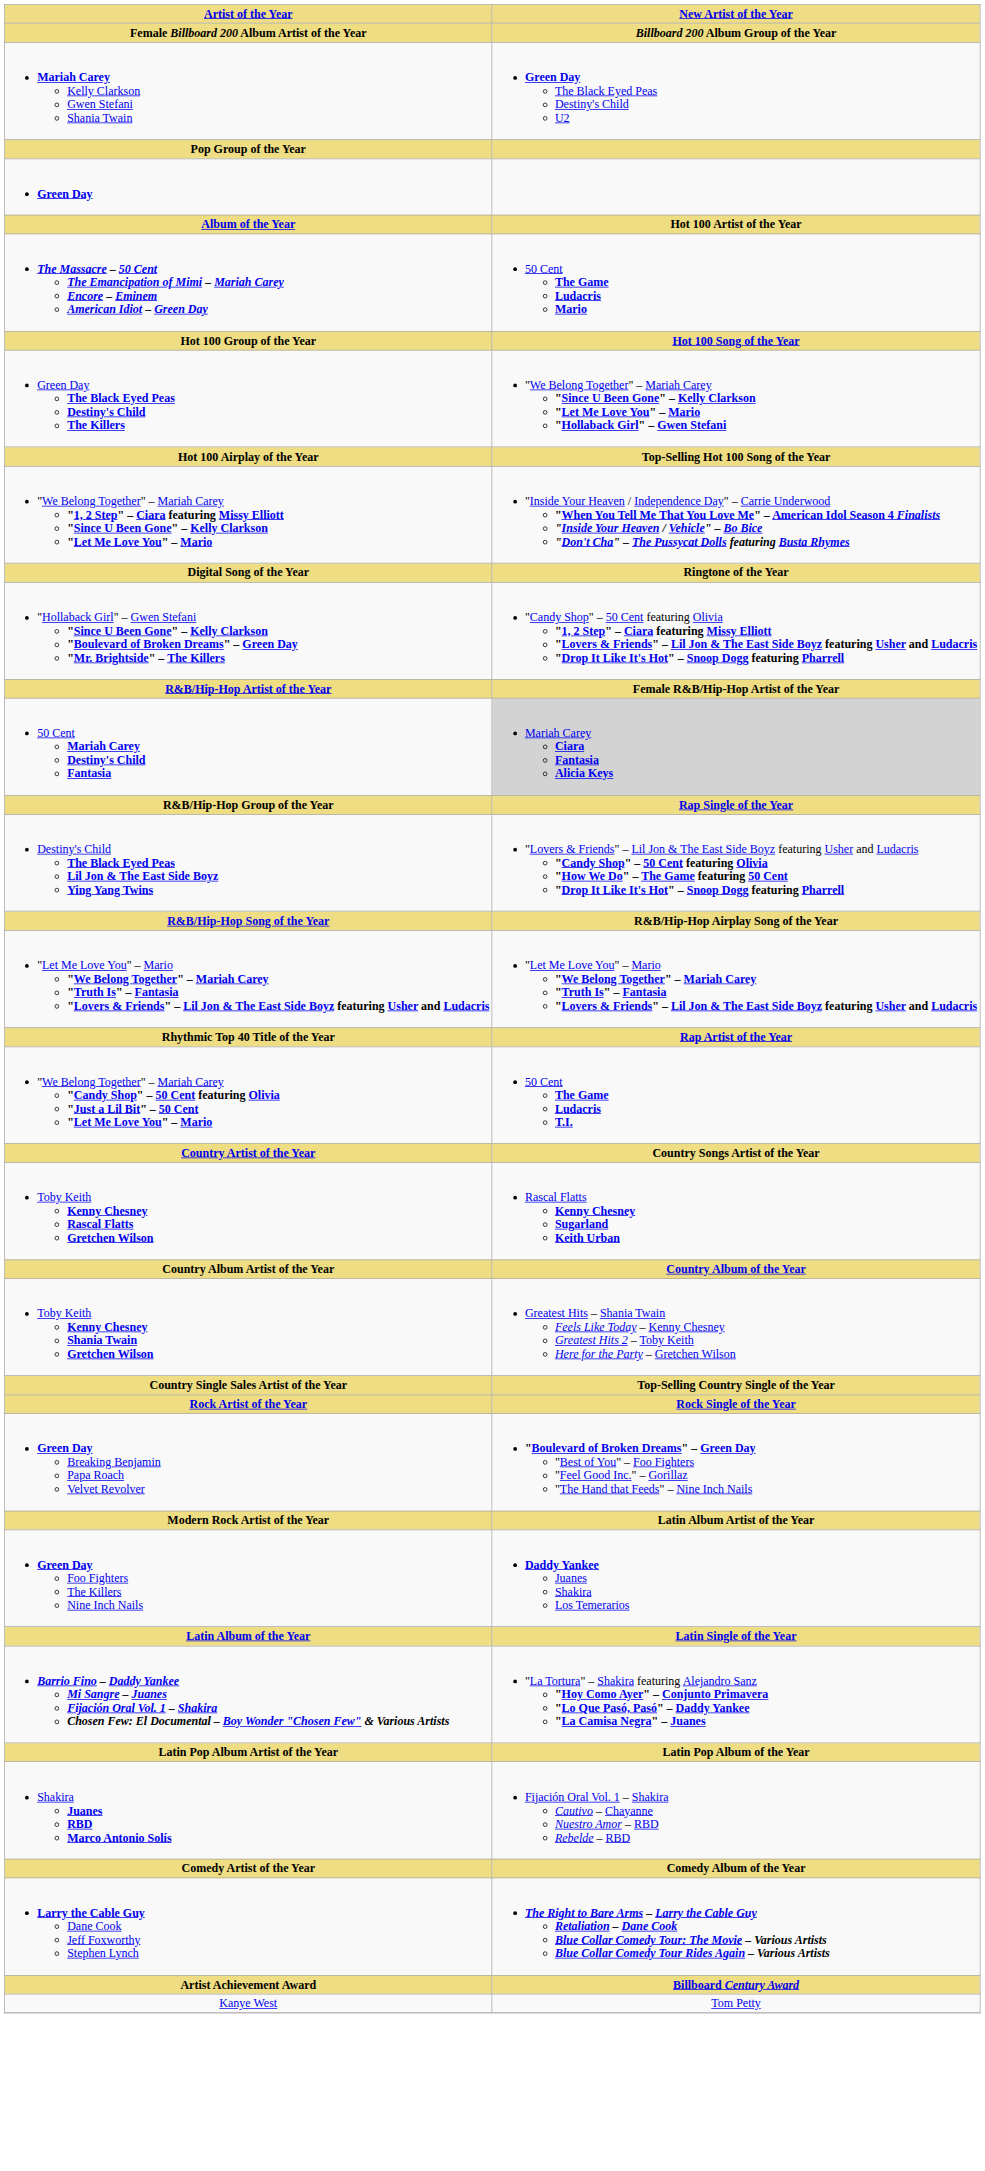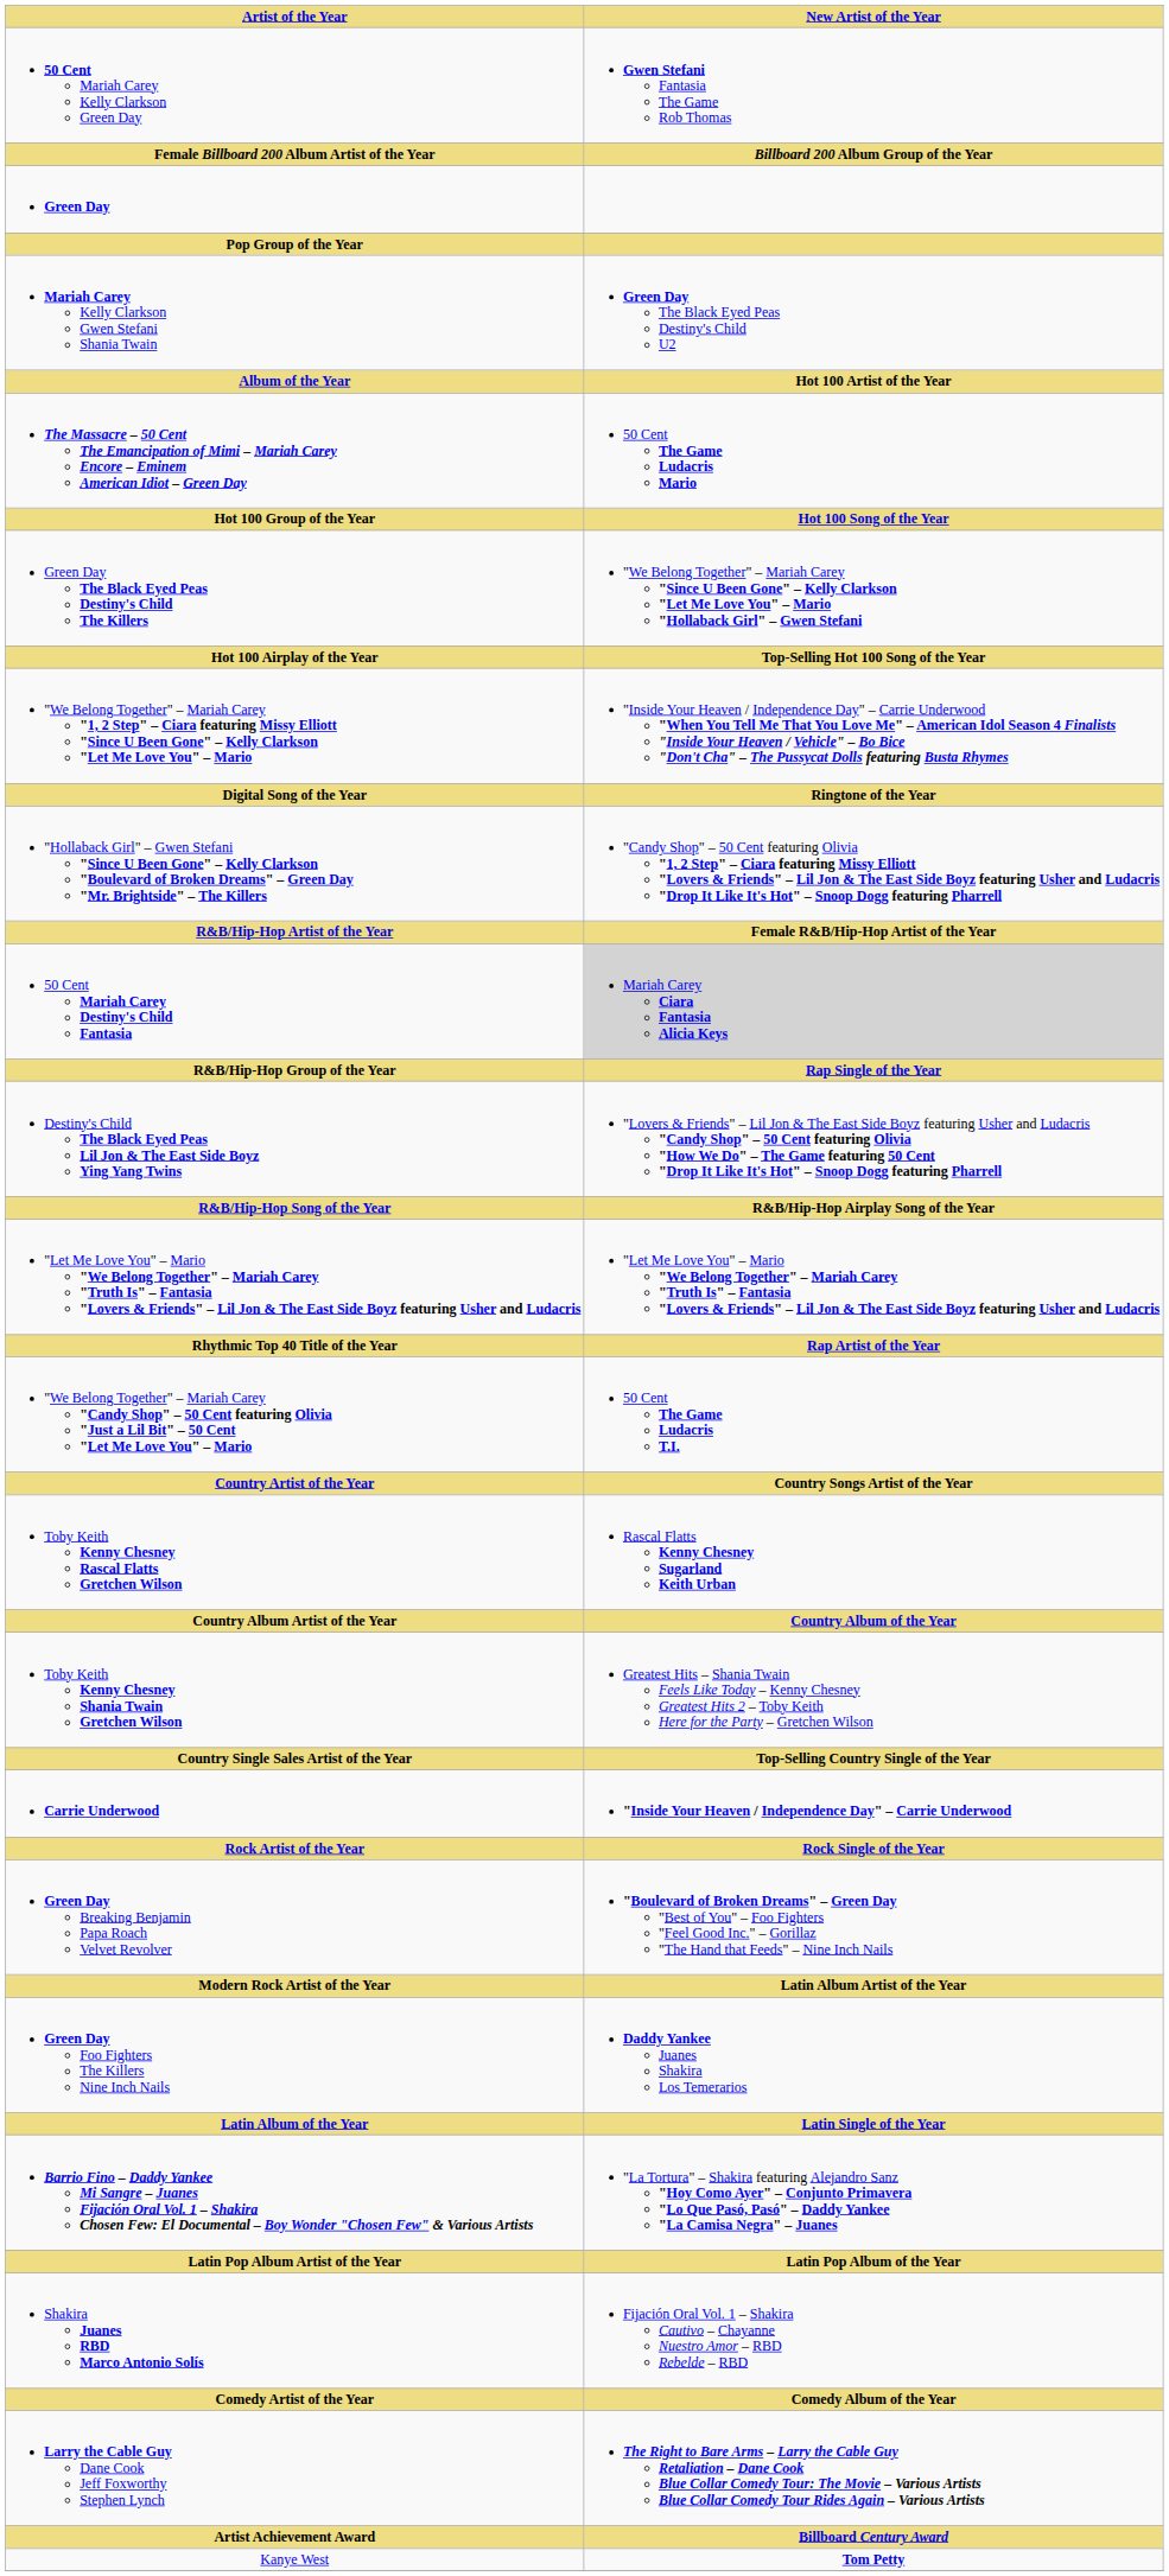 <table class=wikitable>
 <tr>
 <th style="background:#EEDD85; width=50%"><a href='#'>Artist of the Year</a></th>
 <th style="background:#EEDD85; width=50%"><a href='#'>New Artist of the Year</a></th>
 </tr>
 <tr>
+<td valign="top"><br><ul><li><strong><a href='#'>50 Cent</a></strong><ul><li><a href='#'>Mariah Carey</a></li><li><a href='#'>Kelly Clarkson</a></li><li><a href='#'>Green Day</a></li></ul></li></ul></td>
+<td valign="top"><br><ul><li><strong><a href='#'>Gwen Stefani</a></strong><ul><li><a href='#'>Fantasia</a></li><li><a href='#'>The Game</a></li><li><a href='#'>Rob Thomas</a></li></ul></li></ul></td>
+</tr>
+<tr>
 <th style="background:#EEDD82; width=50%">Female <em>Billboard 200</em> Album Artist of the Year</th>
 <th style="background:#EEDD82; width=50%"><em>Billboard 200</em> Album Group of the Year</th>
 </tr>
 <tr>
-<td valign="top"><br><ul><li><strong><a href='#'>Mariah Carey</a></strong><ul><li><a href='#'>Kelly Clarkson</a></li><li><a href='#'>Gwen Stefani</a></li><li><a href='#'>Shania Twain</a></li></ul></li></ul></td>
-<td valign="top"><br><ul><li><strong><a href='#'>Green Day</a></strong><ul><li><a href='#'>The Black Eyed Peas</a></li><li><a href='#'>Destiny's Child</a></li><li><a href='#'>U2</a></li></ul></li></ul></td>
+<td valign="top"><br><ul><li><strong><a href='#'>Green Day</a></strong></li></ul></td>
+<td valign="top"></td>
 </tr>
 <tr>
 <th style="background:#EEDD82; width=50%">Pop Group of the Year</th>
 <th style="background:#EEDD82; width=50%"></th>
 </tr>
 <tr>
-<td valign="top"><br><ul><li><strong><a href='#'>Green Day</a></strong></li></ul></td>
-<td valign="top"></td>
+<td valign="top"><br><ul><li><strong><a href='#'>Mariah Carey</a></strong><ul><li><a href='#'>Kelly Clarkson</a></li><li><a href='#'>Gwen Stefani</a></li><li><a href='#'>Shania Twain</a></li></ul></li></ul></td>
+<td valign="top"><br><ul><li><strong><a href='#'>Green Day</a></strong><ul><li><a href='#'>The Black Eyed Peas</a></li><li><a href='#'>Destiny's Child</a></li><li><a href='#'>U2</a></li></ul></li></ul></td>
 </tr>
 <tr>
 <th style="background:#EEDD82; width=50%"><a href='#'>Album of the Year</a></th>
 <th style="background:#EEDD82; width=50%">Hot 100 Artist of the Year</th>
 </tr>
 <tr>
 <td valign="top"><br><ul><li><strong><em><a href='#'>The Massacre</a><em> – <a href='#'>50 Cent</a><strong><ul><li></em><a href='#'>The Emancipation of Mimi</a><em> – <a href='#'>Mariah Carey</a></li><li></em><a href='#'>Encore</a><em> – <a href='#'>Eminem</a></li><li></em><a href='#'>American Idiot</a><em> – <a href='#'>Green Day</a></li></ul></li></ul></td>
 <td valign="top"><br><ul><li></strong><a href='#'>50 Cent</a><strong><ul><li><a href='#'>The Game</a></li><li><a href='#'>Ludacris</a></li><li><a href='#'>Mario</a></li></ul></li></ul></td>
 </tr>
 <tr>
 <th style="background:#EEDD82; width=50%">Hot 100 Group of the Year</th>
 <th style="background:#EEDD82; width=50%"><a href='#'>Hot 100 Song of the Year</a></th>
 </tr>
 <tr>
 <td valign="top"><br><ul><li></strong><a href='#'>Green Day</a><strong><ul><li><a href='#'>The Black Eyed Peas</a></li><li><a href='#'>Destiny's Child</a></li><li><a href='#'>The Killers</a></li></ul></li></ul></td>
 <td valign="top"><br><ul><li></strong>"<a href='#'>We Belong Together</a>" – <a href='#'>Mariah Carey</a><strong><ul><li>"<a href='#'>Since U Been Gone</a>" – <a href='#'>Kelly Clarkson</a></li><li>"<a href='#'>Let Me Love You</a>" – <a href='#'>Mario</a></li><li>"<a href='#'>Hollaback Girl</a>" – <a href='#'>Gwen Stefani</a></li></ul></li></ul></td>
 </tr>
 <tr>
 <th style="background:#EEDD82; width=50%">Hot 100 Airplay of the Year</th>
 <th style="background:#EEDD82; width=50%">Top-Selling Hot 100 Song of the Year</th>
 </tr>
 <tr>
 <td valign="top"><br><ul><li></strong>"<a href='#'>We Belong Together</a>" – <a href='#'>Mariah Carey</a><strong><ul><li>"<a href='#'>1, 2 Step</a>" – <a href='#'>Ciara</a> featuring <a href='#'>Missy Elliott</a></li><li>"<a href='#'>Since U Been Gone</a>" – <a href='#'>Kelly Clarkson</a></li><li>"<a href='#'>Let Me Love You</a>" – <a href='#'>Mario</a></li></ul></li></ul></td>
 <td valign="top"><br><ul><li></strong>"<a href='#'>Inside Your Heaven</a> / <a href='#'>Independence Day</a>" – <a href='#'>Carrie Underwood</a><strong><ul><li>"<a href='#'>When You Tell Me That You Love Me</a>" – <a href='#'></em>American Idol Season 4<em> Finalists</a></li><li>"<a href='#'>Inside Your Heaven</a> / <a href='#'>Vehicle</a>" – <a href='#'>Bo Bice</a></li><li>"<a href='#'>Don't Cha</a>" – <a href='#'>The Pussycat Dolls</a> featuring <a href='#'>Busta Rhymes</a></li></ul></li></ul></td>
 </tr>
 <tr>
 <th style="background:#EEDD82; width=50%">Digital Song of the Year</th>
 <th style="background:#EEDD82; width=50%">Ringtone of the Year</th>
 </tr>
 <tr>
 <td valign="top"><br><ul><li></strong>"<a href='#'>Hollaback Girl</a>" – <a href='#'>Gwen Stefani</a><strong><ul><li>"<a href='#'>Since U Been Gone</a>" – <a href='#'>Kelly Clarkson</a></li><li>"<a href='#'>Boulevard of Broken Dreams</a>" – <a href='#'>Green Day</a></li><li>"<a href='#'>Mr. Brightside</a>" – <a href='#'>The Killers</a></li></ul></li></ul></td>
 <td valign="top"><br><ul><li></strong>"<a href='#'>Candy Shop</a>" – <a href='#'>50 Cent</a> featuring <a href='#'>Olivia</a><strong><ul><li>"<a href='#'>1, 2 Step</a>" – <a href='#'>Ciara</a> featuring <a href='#'>Missy Elliott</a></li><li>"<a href='#'>Lovers & Friends</a>" – <a href='#'>Lil Jon & The East Side Boyz</a> featuring <a href='#'>Usher</a> and <a href='#'>Ludacris</a></li><li>"<a href='#'>Drop It Like It's Hot</a>" – <a href='#'>Snoop Dogg</a> featuring <a href='#'>Pharrell</a></li></ul></li></ul></td>
 </tr>
 <tr>
 <th style="background:#EEDD82; width=50%"><a href='#'>R&B/Hip-Hop Artist of the Year</a></th>
 <th style="background:#EEDD82; width=50%">Female R&B/Hip-Hop Artist of the Year</th>
 </tr>
 <tr>
 <td valign="top"><br><ul><li></strong><a href='#'>50 Cent</a><strong><ul><li><a href='#'>Mariah Carey</a></li><li><a href='#'>Destiny's Child</a></li><li><a href='#'>Fantasia</a></li></ul></li></ul></td>
 <td valign="top" style="background: lightgrey;"><br><ul><li></strong><a href='#'>Mariah Carey</a><strong><ul><li><a href='#'>Ciara</a></li><li><a href='#'>Fantasia</a></li><li><a href='#'>Alicia Keys</a></li></ul></li></ul></td>
 </tr>
 <tr>
 <th style="background:#EEDD82; width=50%">R&B/Hip-Hop Group of the Year</th>
 <th style="background:#EEDD82; width=50%"><a href='#'>Rap Single of the Year</a></th>
 </tr>
 <tr>
 <td valign="top"><br><ul><li></strong><a href='#'>Destiny's Child</a><strong><ul><li><a href='#'>The Black Eyed Peas</a></li><li><a href='#'>Lil Jon & The East Side Boyz</a></li><li><a href='#'>Ying Yang Twins</a></li></ul></li></ul></td>
 <td valign="top"><br><ul><li></strong>"<a href='#'>Lovers & Friends</a>" – <a href='#'>Lil Jon & The East Side Boyz</a> featuring <a href='#'>Usher</a> and <a href='#'>Ludacris</a><strong><ul><li>"<a href='#'>Candy Shop</a>" – <a href='#'>50 Cent</a> featuring <a href='#'>Olivia</a></li><li>"<a href='#'>How We Do</a>" – <a href='#'>The Game</a> featuring <a href='#'>50 Cent</a></li><li>"<a href='#'>Drop It Like It's Hot</a>" – <a href='#'>Snoop Dogg</a> featuring <a href='#'>Pharrell</a></li></ul></li></ul></td>
 </tr>
 <tr>
 <th style="background:#EEDD82; width=50%"><a href='#'>R&B/Hip-Hop Song of the Year</a></th>
 <th style="background:#EEDD82; width=50%">R&B/Hip-Hop Airplay Song of the Year</th>
 </tr>
 <tr>
 <td valign="top"><br><ul><li></strong>"<a href='#'>Let Me Love You</a>" – <a href='#'>Mario</a><strong><ul><li>"<a href='#'>We Belong Together</a>" – <a href='#'>Mariah Carey</a></li><li>"<a href='#'>Truth Is</a>" – <a href='#'>Fantasia</a></li><li>"<a href='#'>Lovers & Friends</a>" – <a href='#'>Lil Jon & The East Side Boyz</a> featuring <a href='#'>Usher</a> and <a href='#'>Ludacris</a></li></ul></li></ul></td>
 <td valign="top"><br><ul><li></strong>"<a href='#'>Let Me Love You</a>" – <a href='#'>Mario</a><strong><ul><li>"<a href='#'>We Belong Together</a>" – <a href='#'>Mariah Carey</a></li><li>"<a href='#'>Truth Is</a>" – <a href='#'>Fantasia</a></li><li>"<a href='#'>Lovers & Friends</a>" – <a href='#'>Lil Jon & The East Side Boyz</a> featuring <a href='#'>Usher</a> and <a href='#'>Ludacris</a></li></ul></li></ul></td>
 </tr>
 <tr>
 <th style="background:#EEDD82; width=50%">Rhythmic Top 40 Title of the Year</th>
 <th style="background:#EEDD82; width=50%"><a href='#'>Rap Artist of the Year</a></th>
 </tr>
 <tr>
 <td valign="top"><br><ul><li></strong>"<a href='#'>We Belong Together</a>" – <a href='#'>Mariah Carey</a><strong><ul><li>"<a href='#'>Candy Shop</a>" – <a href='#'>50 Cent</a> featuring <a href='#'>Olivia</a></li><li>"<a href='#'>Just a Lil Bit</a>" – <a href='#'>50 Cent</a></li><li>"<a href='#'>Let Me Love You</a>" – <a href='#'>Mario</a></li></ul></li></ul></td>
 <td valign="top"><br><ul><li></strong><a href='#'>50 Cent</a><strong><ul><li><a href='#'>The Game</a></li><li><a href='#'>Ludacris</a></li><li><a href='#'>T.I.</a></li></ul></li></ul></td>
 </tr>
 <tr>
 <th style="background:#EEDD82; width=50%"><a href='#'>Country Artist of the Year</a></th>
 <th style="background:#EEDD82; width=50%">Country Songs Artist of the Year</th>
 </tr>
 <tr>
 <td valign="top"><br><ul><li></strong><a href='#'>Toby Keith</a><strong><ul><li><a href='#'>Kenny Chesney</a></li><li><a href='#'>Rascal Flatts</a></li><li><a href='#'>Gretchen Wilson</a></li></ul></li></ul></td>
 <td valign="top"><br><ul><li></strong><a href='#'>Rascal Flatts</a><strong><ul><li><a href='#'>Kenny Chesney</a></li><li><a href='#'>Sugarland</a></li><li><a href='#'>Keith Urban</a></li></ul></li></ul></td>
 </tr>
 <tr>
 <th style="background:#EEDD82; width=50%">Country Album Artist of the Year</th>
 <th style="background:#EEDD82; width=50%"><a href='#'>Country Album of the Year</a></th>
 </tr>
 <tr>
 <td valign="top"><br><ul><li></strong><a href='#'>Toby Keith</a><strong><ul><li><a href='#'>Kenny Chesney</a></li><li><a href='#'>Shania Twain</a></li><li><a href='#'>Gretchen Wilson</a></li></ul></li></ul></td>
 <td valign="top"><br><ul><li></em></strong><a href='#'>Greatest Hits</a></em> – <a href='#'>Shania Twain</a></strong><ul><li><em><a href='#'>Feels Like Today</a></em> – <a href='#'>Kenny Chesney</a></li><li><em><a href='#'>Greatest Hits 2</a></em> – <a href='#'>Toby Keith</a></li><li><em><a href='#'>Here for the Party</a></em> – <a href='#'>Gretchen Wilson</a></li></ul></li></ul></td>
 </tr>
 <tr>
 <th style="background:#EEDD82; width=50%">Country Single Sales Artist of the Year</th>
 <th style="background:#EEDD82; width=50%">Top-Selling Country Single of the Year</th>
 </tr>
 <tr>
+<td valign="top"><br><ul><li><strong><a href='#'>Carrie Underwood</a></strong></li></ul></td>
+<td valign="top"><br><ul><li><strong>"<a href='#'>Inside Your Heaven</a> / <a href='#'>Independence Day</a>" – <a href='#'>Carrie Underwood</a></strong></li></ul></td>
+</tr>
+<tr>
 <th style="background:#EEDD82; width=50%"><a href='#'>Rock Artist of the Year</a></th>
 <th style="background:#EEDD82; width=50%"><a href='#'>Rock Single of the Year</a></th>
 </tr>
 <tr>
 <td valign="top"><br><ul><li><strong><a href='#'>Green Day</a></strong><ul><li><a href='#'>Breaking Benjamin</a></li><li><a href='#'>Papa Roach</a></li><li><a href='#'>Velvet Revolver</a></li></ul></li></ul></td>
 <td valign="top"><br><ul><li><strong>"<a href='#'>Boulevard of Broken Dreams</a>" – <a href='#'>Green Day</a></strong><ul><li>"<a href='#'>Best of You</a>" – <a href='#'>Foo Fighters</a></li><li>"<a href='#'>Feel Good Inc.</a>" – <a href='#'>Gorillaz</a></li><li>"<a href='#'>The Hand that Feeds</a>" – <a href='#'>Nine Inch Nails</a></li></ul></li></ul></td>
 </tr>
 <tr>
 <th style="background:#EEDD82; width=50%">Modern Rock Artist of the Year</th>
 <th style="background:#EEDD82; width=50%">Latin Album Artist of the Year</th>
 </tr>
 <tr>
 <td valign="top"><br><ul><li><strong><a href='#'>Green Day</a></strong><ul><li><a href='#'>Foo Fighters</a></li><li><a href='#'>The Killers</a></li><li><a href='#'>Nine Inch Nails</a></li></ul></li></ul></td>
 <td valign="top"><br><ul><li><strong><a href='#'>Daddy Yankee</a></strong><ul><li><a href='#'>Juanes</a></li><li><a href='#'>Shakira</a></li><li><a href='#'>Los Temerarios</a></li></ul></li></ul></td>
 </tr>
 <tr>
 <th style="background:#EEDD82; width=50%"><a href='#'>Latin Album of the Year</a></th>
 <th style="background:#EEDD82; width=50%"><a href='#'>Latin Single of the Year</a></th>
 </tr>
 <tr>
 <td valign="top"><br><ul><li><strong><em><a href='#'>Barrio Fino</a><em> – <a href='#'>Daddy Yankee</a><strong><ul><li></em><a href='#'>Mi Sangre</a><em> – <a href='#'>Juanes</a></li><li></em><a href='#'>Fijación Oral Vol. 1</a><em> – <a href='#'>Shakira</a></li><li></em>Chosen Few: El Documental<em> – <a href='#'>Boy Wonder "Chosen Few"</a> & Various Artists</li></ul></li></ul></td>
 <td valign="top"><br><ul><li></strong>"<a href='#'>La Tortura</a>" – <a href='#'>Shakira</a> featuring <a href='#'>Alejandro Sanz</a><strong><ul><li>"<a href='#'>Hoy Como Ayer</a>" – <a href='#'>Conjunto Primavera</a></li><li>"<a href='#'>Lo Que Pasó, Pasó</a>" – <a href='#'>Daddy Yankee</a></li><li>"<a href='#'>La Camisa Negra</a>" – <a href='#'>Juanes</a></li></ul></li></ul></td>
 </tr>
 <tr>
 <th style="background:#EEDD82; width=50%">Latin Pop Album Artist of the Year</th>
 <th style="background:#EEDD82; width=50%">Latin Pop Album of the Year</th>
 </tr>
 <tr>
 <td valign="top"><br><ul><li></strong><a href='#'>Shakira</a><strong><ul><li><a href='#'>Juanes</a></li><li><a href='#'>RBD</a></li><li><a href='#'>Marco Antonio Solís</a></li></ul></li></ul></td>
 <td valign="top"><br><ul><li></em></strong><a href='#'>Fijación Oral Vol. 1</a></em> – <a href='#'>Shakira</a></strong><ul><li><em><a href='#'>Cautivo</a></em> – <a href='#'>Chayanne</a></li><li><em><a href='#'>Nuestro Amor</a></em> – <a href='#'>RBD</a></li><li><em><a href='#'>Rebelde</a></em> – <a href='#'>RBD</a></li></ul></li></ul></td>
 </tr>
 <tr>
 <th style="background:#EEDD82; width=50%">Comedy Artist of the Year</th>
 <th style="background:#EEDD82; width=50%">Comedy Album of the Year</th>
 </tr>
 <tr>
 <td valign="top"><br><ul><li><strong><a href='#'>Larry the Cable Guy</a></strong><ul><li><a href='#'>Dane Cook</a></li><li><a href='#'>Jeff Foxworthy</a></li><li><a href='#'>Stephen Lynch</a></li></ul></li></ul></td>
 <td valign="top"><br><ul><li><strong><em><a href='#'>The Right to Bare Arms</a><em> – <a href='#'>Larry the Cable Guy</a><strong><ul><li></em><a href='#'>Retaliation</a><em> – <a href='#'>Dane Cook</a></li><li></em><a href='#'>Blue Collar Comedy Tour: The Movie</a><em> – Various Artists</li><li></em><a href='#'>Blue Collar Comedy Tour Rides Again</a><em> – Various Artists</li></ul></li></ul></td>
 </tr>
 <tr>
 <th style="background:#EEDD82; width=50%">Artist Achievement Award</th>
 <th style="background:#EEDD82; width=50%"><a href='#'></em>Billboard<em> Century Award</a></th>
 </tr>
 <tr>
 <td style="text-align: center;"><a href='#'>Kanye West</a></td>
-<td style="text-align: center;"><a href='#'>Tom Petty</a></td>
+<td style="text-align: center;"><strong><a href='#'>Tom Petty</a></strong></td>
 </tr>
 <tr>
 </tr>
 </table>
